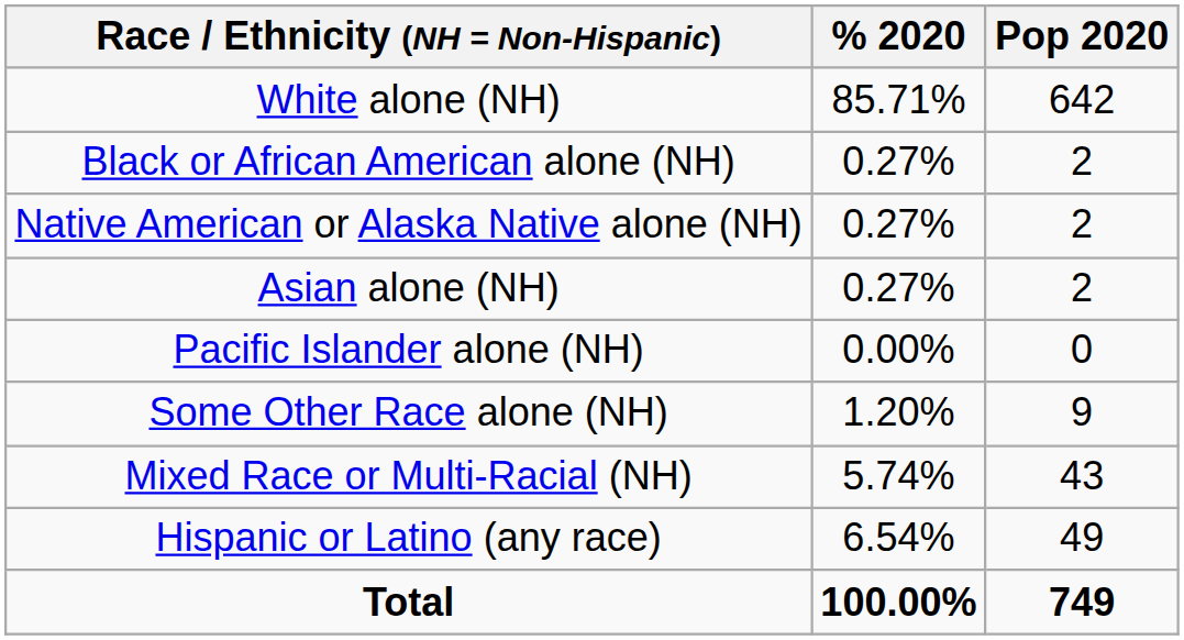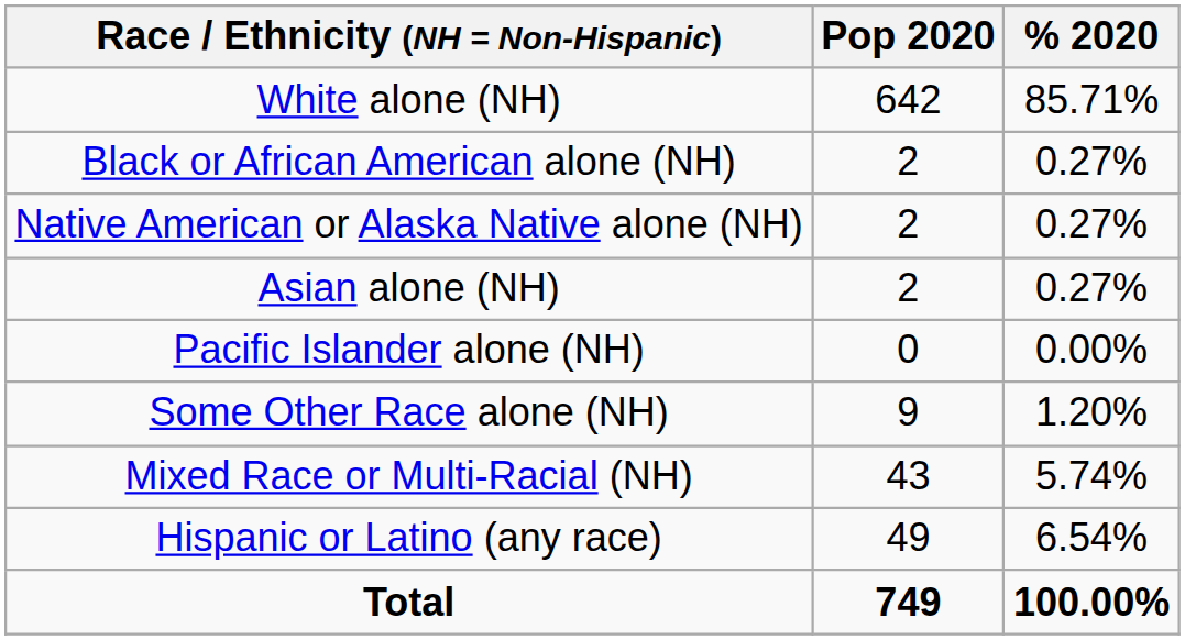 <table class="wikitable" style="text-align:center;">
 <tr>
 <th>Race / Ethnicity <small>(<em>NH = Non-Hispanic</em>)</small></th>
+<th>Pop 2020</th>
 <th>% 2020</th>
-<th>Pop 2020</th>
 </tr>
 <tr>
 <td><a href='#'>White</a> alone (NH)</td>
+<td>642</td>
 <td>85.71%</td>
-<td>642</td>
 </tr>
 <tr>
 <td><a href='#'>Black or African American</a> alone (NH)</td>
+<td>2</td>
 <td>0.27%</td>
-<td>2</td>
 </tr>
 <tr>
 <td><a href='#'>Native American</a> or <a href='#'>Alaska Native</a> alone (NH)</td>
+<td>2</td>
 <td>0.27%</td>
-<td>2</td>
 </tr>
 <tr>
 <td><a href='#'>Asian</a> alone (NH)</td>
+<td>2</td>
 <td>0.27%</td>
-<td>2</td>
 </tr>
 <tr>
 <td><a href='#'>Pacific Islander</a> alone (NH)</td>
+<td>0</td>
 <td>0.00%</td>
-<td>0</td>
 </tr>
 <tr>
 <td><a href='#'>Some Other Race</a> alone (NH)</td>
+<td>9</td>
 <td>1.20%</td>
-<td>9</td>
 </tr>
 <tr>
 <td><a href='#'>Mixed Race or Multi-Racial</a> (NH)</td>
+<td>43</td>
 <td>5.74%</td>
-<td>43</td>
 </tr>
 <tr>
 <td><a href='#'>Hispanic or Latino</a> (any race)</td>
+<td>49</td>
 <td>6.54%</td>
-<td>49</td>
 </tr>
 <tr>
 <td><strong>Total</strong></td>
+<td><strong>749</strong></td>
 <td><strong>100.00%</strong></td>
-<td><strong>749</strong></td>
 </tr>
 </table>
